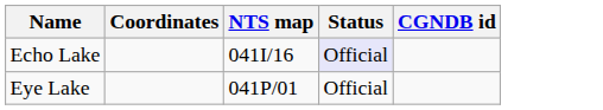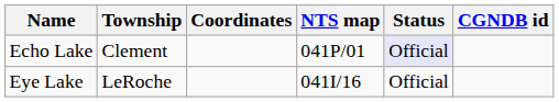 <table class="wikitable sortable">
 <tr>
 <th>Name</th>
+<th>Township</th>
 <th data-sort-type="number">Coordinates</th>
 <th><a href='#'>NTS</a> map</th>
 <th data-sort-type="number">Status</th>
 <th><a href='#'>CGNDB</a> id</th>
 </tr>
 <tr>
 <td>Echo Lake</td>
+<td>Clement</td>
 <td></td>
-<td>041I/16</td>
+<td>041P/01</td>
 <td style="background: lavender;">Official</td>
 <td></td>
 </tr>
 <tr>
 <td>Eye Lake</td>
+<td>LeRoche</td>
 <td></td>
-<td>041P/01</td>
+<td>041I/16</td>
 <td>Official</td>
 <td></td>
 </tr>
 </table>
